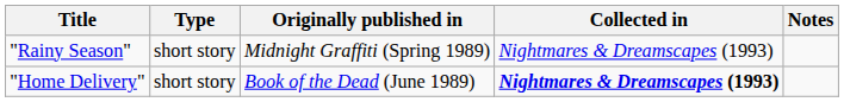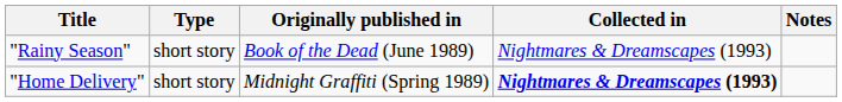 <table class="wikitable">
 <tr>
 <th>Title</th>
 <th>Type</th>
 <th>Originally published in</th>
 <th>Collected in</th>
 <th>Notes</th>
 </tr>
 <tr>
 <td>"<a href='#'>Rainy Season</a>"</td>
 <td>short story</td>
-<td><em>Midnight Graffiti</em> (Spring 1989)</td>
+<td><em><a href='#'>Book of the Dead</a></em> (June 1989)</td>
 <td><em><a href='#'>Nightmares & Dreamscapes</a></em> (1993)</td>
 <td></td>
 </tr>
 <tr>
 <td>"<a href='#'>Home Delivery</a>"</td>
 <td>short story</td>
-<td><em><a href='#'>Book of the Dead</a></em> (June 1989)</td>
+<td><em>Midnight Graffiti</em> (Spring 1989)</td>
 <td><strong><em><a href='#'>Nightmares & Dreamscapes</a></em> (1993)</strong></td>
 <td></td>
 </tr>
 </table>
